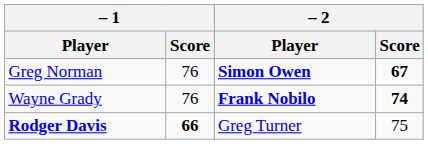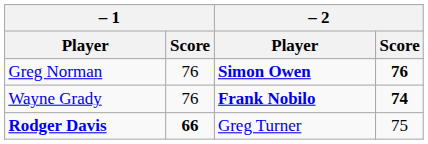 <table class=wikitable>
 <tr>
 <th colspan=2> – 1</th>
 <th colspan=2> – 2</th>
 </tr>
 <tr>
 <th width=145>Player</th>
 <th>Score</th>
 <th width=145>Player</th>
 <th>Score</th>
 </tr>
 <tr>
 <td><a href='#'>Greg Norman</a></td>
 <td align=center>76</td>
 <td><strong><a href='#'>Simon Owen</a></strong></td>
-<td align=center><strong>67</strong></td>
+<td align=center><strong>76</strong></td>
 </tr>
 <tr>
 <td><a href='#'>Wayne Grady</a></td>
 <td align=center>76</td>
 <td><strong><a href='#'>Frank Nobilo</a></strong></td>
 <td align=center><strong>74</strong></td>
 </tr>
 <tr>
 <td><strong><a href='#'>Rodger Davis</a></strong></td>
 <td align=center><strong>66</strong></td>
 <td><a href='#'>Greg Turner</a></td>
 <td align=center>75</td>
 </tr>
 </table>
